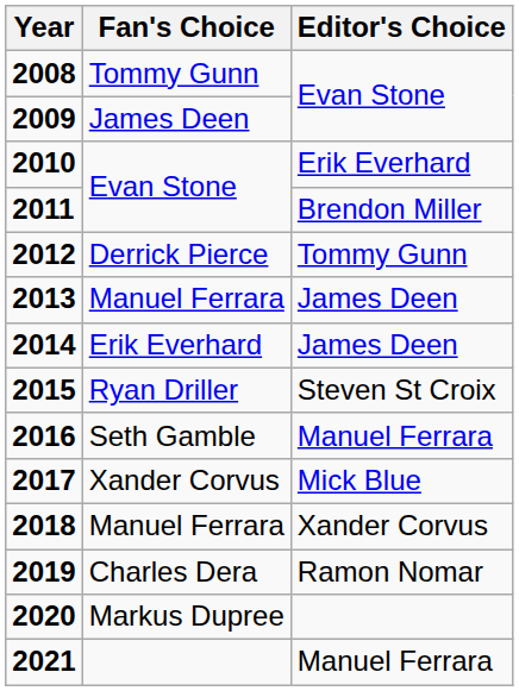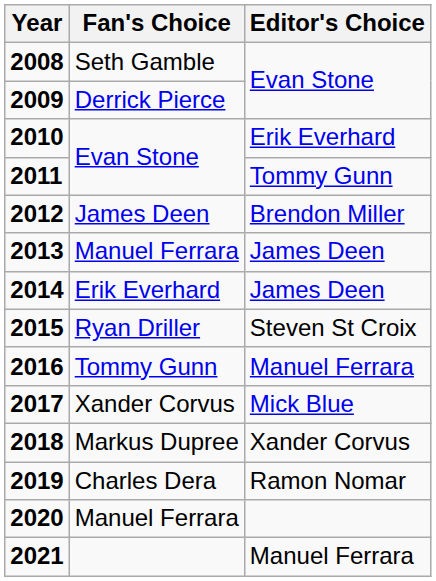 <table class="wikitable">
 <tr>
 <th>Year</th>
 <th>Fan's Choice</th>
 <th>Editor's Choice</th>
 </tr>
 <tr>
 <td><strong>2008</strong></td>
-<td><a href='#'>Tommy Gunn</a></td>
+<td>Seth Gamble</td>
 <td rowspan="2"><a href='#'>Evan Stone</a></td>
 </tr>
 <tr>
 <td><strong>2009</strong></td>
-<td><a href='#'>James Deen</a></td>
+<td><a href='#'>Derrick Pierce</a></td>
 </tr>
 <tr>
 <td><strong>2010</strong></td>
 <td rowspan="2"><a href='#'>Evan Stone</a></td>
 <td><a href='#'>Erik Everhard</a></td>
 </tr>
 <tr>
 <td><strong>2011</strong></td>
-<td><a href='#'>Brendon Miller</a></td>
+<td><a href='#'>Tommy Gunn</a></td>
 </tr>
 <tr>
 <td><strong>2012</strong></td>
-<td><a href='#'>Derrick Pierce</a></td>
-<td><a href='#'>Tommy Gunn</a></td>
+<td><a href='#'>James Deen</a></td>
+<td><a href='#'>Brendon Miller</a></td>
 </tr>
 <tr>
 <td><strong>2013</strong></td>
 <td><a href='#'>Manuel Ferrara</a></td>
 <td><a href='#'>James Deen</a></td>
 </tr>
 <tr>
 <td><strong>2014</strong></td>
 <td><a href='#'>Erik Everhard</a></td>
 <td><a href='#'>James Deen</a></td>
 </tr>
 <tr>
 <td><strong>2015</strong></td>
 <td><a href='#'>Ryan Driller</a></td>
 <td>Steven St Croix</td>
 </tr>
 <tr>
 <td><strong>2016</strong></td>
-<td>Seth Gamble</td>
+<td><a href='#'>Tommy Gunn</a></td>
 <td><a href='#'>Manuel Ferrara</a></td>
 </tr>
 <tr>
 <td><strong>2017</strong></td>
 <td>Xander Corvus</td>
 <td><a href='#'>Mick Blue</a></td>
 </tr>
 <tr>
 <td><strong>2018</strong></td>
-<td>Manuel Ferrara</td>
+<td>Markus Dupree</td>
 <td>Xander Corvus</td>
 </tr>
 <tr>
 <td><strong>2019</strong></td>
 <td>Charles Dera</td>
 <td>Ramon Nomar</td>
 </tr>
 <tr>
 <td><strong>2020</strong></td>
-<td>Markus Dupree</td>
+<td>Manuel Ferrara</td>
 <td></td>
 </tr>
 <tr>
 <td><strong>2021</strong></td>
 <td></td>
 <td>Manuel Ferrara</td>
 </tr>
 </table>
